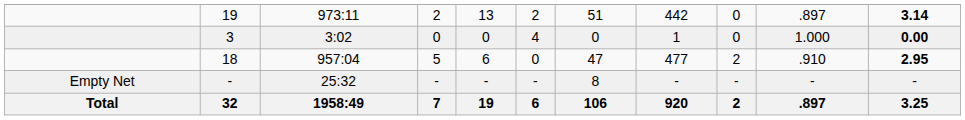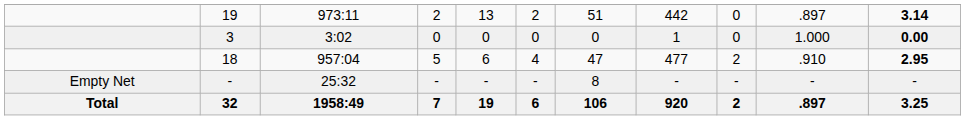 <table class="wikitable sortable" width =1100>
 <tr align="center">
 </tr>
 <tr align="center" bgcolor="">
 <td></td>
 <td>19</td>
 <td>973:11</td>
 <td>2</td>
 <td>13</td>
 <td>2</td>
 <td>51</td>
 <td>442</td>
 <td>0</td>
 <td>.897</td>
 <td><strong>3.14</strong></td>
 </tr>
 <tr align="center" bgcolor="f0f0f0">
 <td></td>
 <td>3</td>
 <td>3:02</td>
 <td>0</td>
 <td>0</td>
-<td>4</td>
+<td>0</td>
 <td>0</td>
 <td>1</td>
 <td>0</td>
 <td>1.000</td>
 <td><strong>0.00</strong></td>
 </tr>
 <tr align="center" bgcolor="">
 <td></td>
 <td>18</td>
 <td>957:04</td>
 <td>5</td>
 <td>6</td>
-<td>0</td>
+<td>4</td>
 <td>47</td>
 <td>477</td>
 <td>2</td>
 <td>.910</td>
 <td><strong>2.95</strong></td>
 </tr>
 <tr align="center" bgcolor="f0f0f0">
 <td>Empty Net</td>
 <td>-</td>
 <td>25:32</td>
 <td>-</td>
 <td>-</td>
 <td>-</td>
 <td>8</td>
 <td>-</td>
 <td>-</td>
 <td>-</td>
 <td>-</td>
 </tr>
 <tr>
 <th>Total</th>
 <th>32</th>
 <th>1958:49</th>
 <th>7</th>
 <th>19</th>
 <th>6</th>
 <th>106</th>
 <th>920</th>
 <th>2</th>
 <th>.897</th>
 <th>3.25</th>
 </tr>
 </table>
